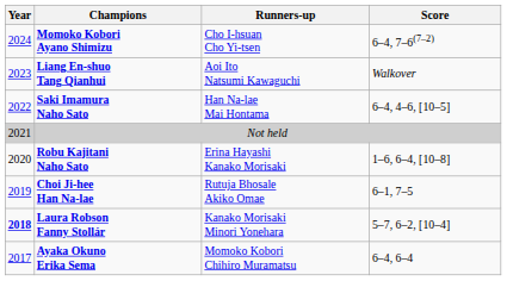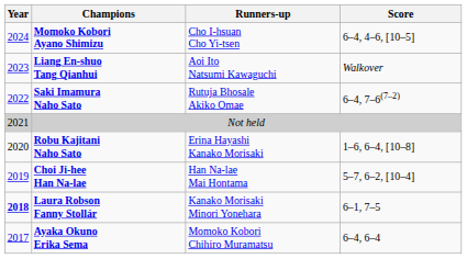 <table class="wikitable" style="font-size:90%">
 <tr>
 <th>Year</th>
 <th width="200">Champions</th>
 <th width="200">Runners-up</th>
 <th width="155">Score</th>
 </tr>
 <tr>
 <td><a href='#'>2024</a></td>
 <td> <strong><a href='#'>Momoko Kobori</a></strong><br> <strong><a href='#'>Ayano Shimizu</a></strong></td>
 <td> <a href='#'>Cho I-hsuan</a><br> <a href='#'>Cho Yi-tsen</a></td>
-<td>6–4, 7–6<sup>(7–2)</sup></td>
+<td>6–4, 4–6, [10–5]</td>
 </tr>
 <tr>
 <td><a href='#'>2023</a></td>
 <td> <strong><a href='#'>Liang En-shuo</a></strong><br> <strong><a href='#'>Tang Qianhui</a></strong></td>
 <td> <a href='#'>Aoi Ito</a><br> <a href='#'>Natsumi Kawaguchi</a></td>
 <td><em>Walkover</em></td>
 </tr>
 <tr>
 <td><a href='#'>2022</a></td>
 <td> <strong><a href='#'>Saki Imamura</a></strong><br> <strong><a href='#'>Naho Sato</a></strong></td>
-<td> <a href='#'>Han Na-lae</a><br> <a href='#'>Mai Hontama</a></td>
-<td>6–4, 4–6, [10–5]</td>
+<td> <a href='#'>Rutuja Bhosale</a><br> <a href='#'>Akiko Omae</a></td>
+<td>6–4, 7–6<sup>(7–2)</sup></td>
 </tr>
 <tr>
 <td style="background:#cfcfcf">2021</td>
 <td colspan=3 align=center style="background:#cfcfcf"><em>Not held</em></td>
 </tr>
 <tr>
 <td>2020</td>
 <td> <strong><a href='#'>Robu Kajitani</a></strong><br> <strong><a href='#'>Naho Sato</a></strong></td>
 <td> <a href='#'>Erina Hayashi</a><br> <a href='#'>Kanako Morisaki</a></td>
 <td>1–6, 6–4, [10–8]</td>
 </tr>
 <tr>
 <td><a href='#'>2019</a></td>
 <td> <strong><a href='#'>Choi Ji-hee</a></strong><br> <strong><a href='#'>Han Na-lae</a></strong></td>
-<td> <a href='#'>Rutuja Bhosale</a><br> <a href='#'>Akiko Omae</a></td>
-<td>6–1, 7–5</td>
+<td> <a href='#'>Han Na-lae</a><br> <a href='#'>Mai Hontama</a></td>
+<td>5–7, 6–2, [10–4]</td>
 </tr>
 <tr>
 <td><strong><a href='#'>2018</a></strong></td>
 <td> <strong><a href='#'>Laura Robson</a></strong><br> <strong><a href='#'>Fanny Stollár</a></strong></td>
 <td> <a href='#'>Kanako Morisaki</a><br> <a href='#'>Minori Yonehara</a></td>
-<td>5–7, 6–2, [10–4]</td>
+<td>6–1, 7–5</td>
 </tr>
 <tr>
 <td><a href='#'>2017</a></td>
 <td> <strong><a href='#'>Ayaka Okuno</a></strong><br> <strong><a href='#'>Erika Sema</a></strong></td>
 <td> <a href='#'>Momoko Kobori</a><br> <a href='#'>Chihiro Muramatsu</a></td>
 <td>6–4, 6–4</td>
 </tr>
 </table>
